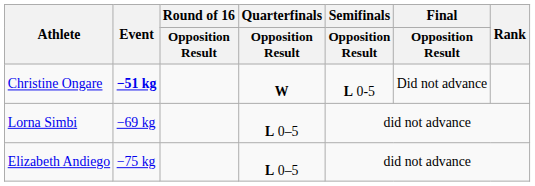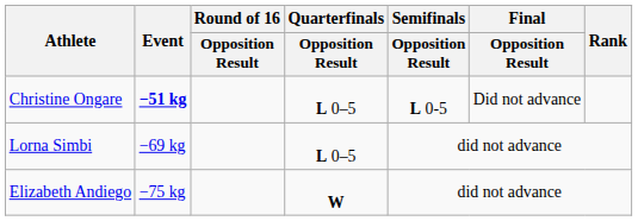 <table class="wikitable" style="font-size:90%;">
 <tr>
 <th rowspan=2>Athlete</th>
 <th rowspan=2>Event</th>
 <th>Round of 16</th>
 <th>Quarterfinals</th>
 <th>Semifinals</th>
 <th>Final</th>
 <th rowspan=2>Rank</th>
 </tr>
 <tr style="font-size:95%">
 <th>Opposition<br>Result</th>
 <th>Opposition<br>Result</th>
 <th>Opposition<br>Result</th>
 <th>Opposition<br>Result</th>
 </tr>
 <tr align=center>
 <td align=left><a href='#'>Christine Ongare</a></td>
 <td align=left><strong><a href='#'>−51 kg</a></strong></td>
 <td></td>
-<td><br> <strong>W</strong> </td>
+<td><br> <strong>L</strong> 0–5</td>
 <td><br> <strong>L</strong> 0-5</td>
 <td>Did not advance</td>
 <td></td>
 </tr>
 <tr align=center>
 <td align=left><a href='#'>Lorna Simbi</a></td>
 <td align=left><a href='#'>−69 kg</a></td>
 <td></td>
 <td><br> <strong>L</strong> 0–5</td>
 <td Colspan=3>did not advance</td>
 </tr>
 <tr align=center>
 <td align=left><a href='#'>Elizabeth Andiego</a></td>
 <td align=left><a href='#'>−75 kg</a></td>
 <td></td>
-<td><br> <strong>L</strong> 0–5</td>
+<td><br> <strong>W</strong> </td>
 <td Colspan=3>did not advance</td>
 </tr>
 </table>
